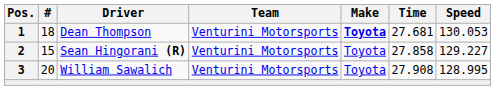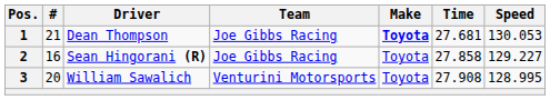 <table class="wikitable" style="font-size:95%">
 <tr>
 <th>Pos.</th>
 <th>#</th>
 <th>Driver</th>
 <th>Team</th>
 <th>Make</th>
 <th>Time</th>
 <th>Speed</th>
 </tr>
 <tr>
 <th>1</th>
-<td>18</td>
+<td>21</td>
 <td><a href='#'>Dean Thompson</a></td>
-<td><a href='#'>Venturini Motorsports</a></td>
+<td><a href='#'>Joe Gibbs Racing</a></td>
 <td><strong><a href='#'>Toyota</a></strong></td>
 <td>27.681</td>
 <td>130.053</td>
 </tr>
 <tr>
 <th>2</th>
-<td>15</td>
+<td>16</td>
 <td><a href='#'>Sean Hingorani</a> <strong>(R)</strong></td>
-<td><a href='#'>Venturini Motorsports</a></td>
+<td><a href='#'>Joe Gibbs Racing</a></td>
 <td><a href='#'>Toyota</a></td>
 <td>27.858</td>
 <td>129.227</td>
 </tr>
 <tr>
 <th>3</th>
 <td>20</td>
 <td><a href='#'>William Sawalich</a></td>
 <td><a href='#'>Venturini Motorsports</a></td>
 <td><a href='#'>Toyota</a></td>
 <td>27.908</td>
 <td>128.995</td>
 </tr>
 <tr>
 <th colspan="7"></th>
 </tr>
 </table>
